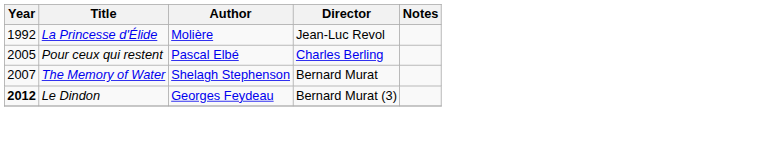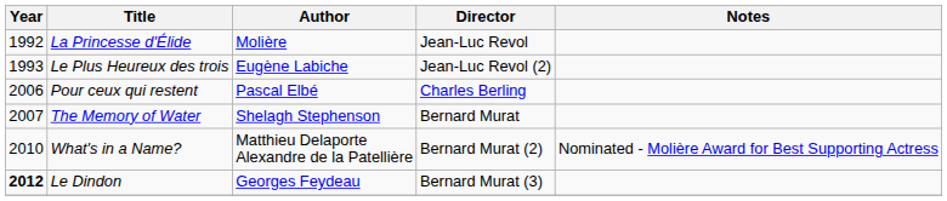 <table class="wikitable">
 <tr>
 <th>Year</th>
 <th>Title</th>
 <th>Author</th>
 <th>Director</th>
 <th>Notes</th>
 </tr>
 <tr>
 <td>1992</td>
 <td><em><a href='#'>La Princesse d'Élide</a></em></td>
 <td><a href='#'>Molière</a></td>
 <td>Jean-Luc Revol</td>
 <td></td>
 </tr>
 <tr>
-<td>2005</td>
+<td>1993</td>
+<td><em>Le Plus Heureux des trois</em></td>
+<td><a href='#'>Eugène Labiche</a></td>
+<td>Jean-Luc Revol (2)</td>
+<td></td>
+</tr>
+<tr>
+<td>2006</td>
 <td><em>Pour ceux qui restent</em></td>
 <td><a href='#'>Pascal Elbé</a></td>
 <td><a href='#'>Charles Berling</a></td>
 <td></td>
 </tr>
 <tr>
 <td>2007</td>
 <td><em><a href='#'>The Memory of Water</a></em></td>
 <td><a href='#'>Shelagh Stephenson</a></td>
 <td>Bernard Murat</td>
 <td></td>
 </tr>
 <tr>
+<td>2010</td>
+<td><em>What's in a Name?</em></td>
+<td>Matthieu Delaporte <br> Alexandre de la Patellière</td>
+<td>Bernard Murat (2)</td>
+<td>Nominated - <a href='#'>Molière Award for Best Supporting Actress</a></td>
+</tr>
+<tr>
 <td><strong>2012</strong></td>
 <td><em>Le Dindon</em></td>
 <td><a href='#'>Georges Feydeau</a></td>
 <td>Bernard Murat (3)</td>
 <td></td>
 </tr>
 <tr>
 </tr>
 </table>
